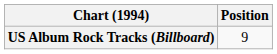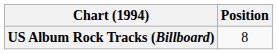 <table class="wikitable plainrowheaders" style="text-align:center">
 <tr>
 <th>Chart (1994)</th>
 <th>Position</th>
 </tr>
 <tr>
 <th scope="row">US Album Rock Tracks (<em>Billboard</em>)</th>
-<td>9</td>
+<td>8</td>
 </tr>
 </table>
